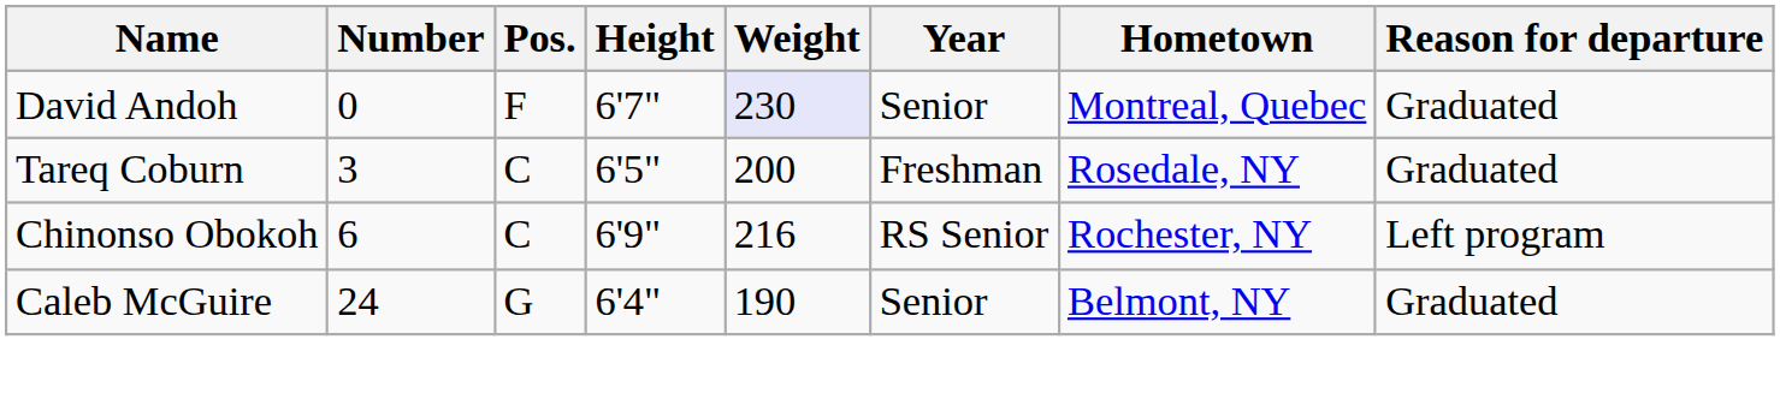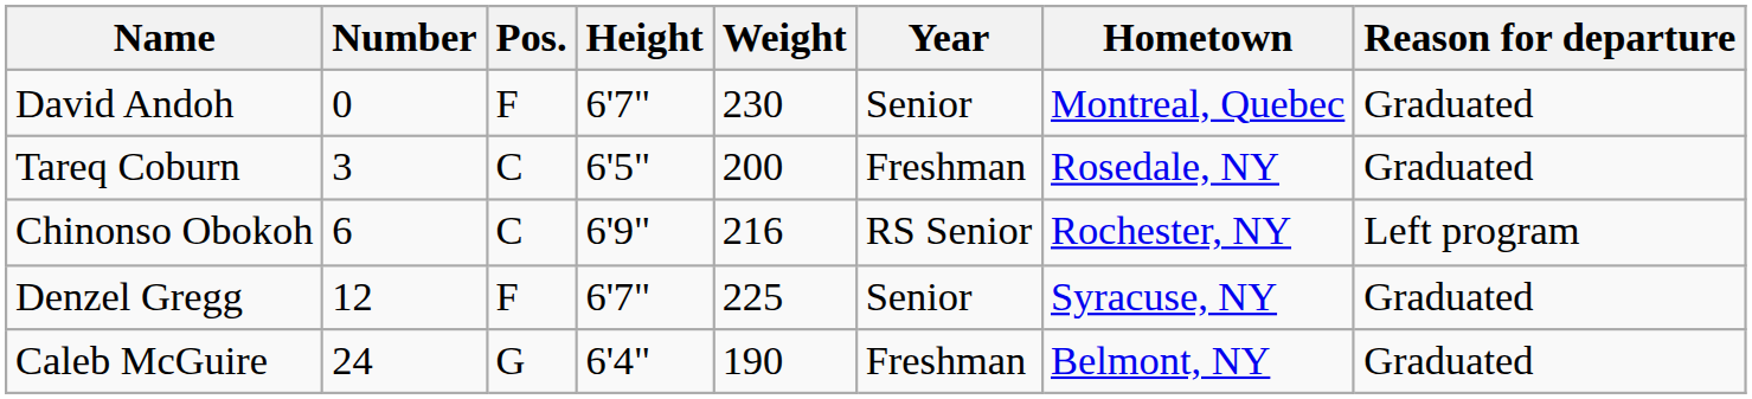 <table class="wikitable sortable" border="1">
 <tr>
 <th>Name</th>
 <th>Number</th>
 <th>Pos.</th>
 <th>Height</th>
 <th>Weight</th>
 <th>Year</th>
 <th>Hometown</th>
 <th class="unsortable">Reason for departure</th>
 </tr>
 <tr>
 <td>David Andoh</td>
 <td>0</td>
 <td>F</td>
 <td>6'7"</td>
-<td style="background: lavender;">230</td>
+<td>230</td>
 <td>Senior</td>
 <td><a href='#'>Montreal, Quebec</a></td>
 <td>Graduated</td>
 </tr>
 <tr>
 <td>Tareq Coburn</td>
 <td>3</td>
 <td>C</td>
 <td>6'5"</td>
 <td>200</td>
 <td>Freshman</td>
 <td><a href='#'>Rosedale, NY</a></td>
 <td>Graduated</td>
 </tr>
 <tr>
 <td>Chinonso Obokoh</td>
 <td>6</td>
 <td>C</td>
 <td>6'9"</td>
 <td>216</td>
 <td>RS Senior</td>
 <td><a href='#'>Rochester, NY</a></td>
 <td>Left program</td>
 </tr>
 <tr>
+<td>Denzel Gregg</td>
+<td>12</td>
+<td>F</td>
+<td>6'7"</td>
+<td>225</td>
+<td>Senior</td>
+<td><a href='#'>Syracuse, NY</a></td>
+<td>Graduated</td>
+</tr>
+<tr>
 <td>Caleb McGuire</td>
 <td>24</td>
 <td>G</td>
 <td>6'4"</td>
 <td>190</td>
-<td>Senior</td>
+<td>Freshman</td>
 <td><a href='#'>Belmont, NY</a></td>
 <td>Graduated</td>
 </tr>
 </table>
